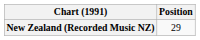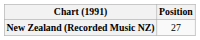 <table class="wikitable plainrowheaders" style="text-align:center">
 <tr>
 <th>Chart (1991)</th>
 <th>Position</th>
 </tr>
 <tr>
 <th scope="row">New Zealand (Recorded Music NZ)</th>
-<td>29</td>
+<td>27</td>
 </tr>
 </table>
